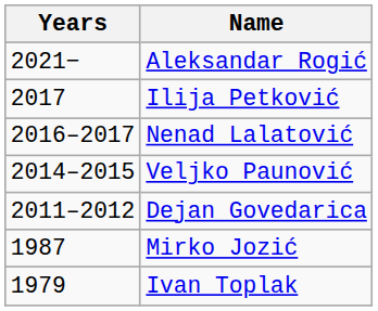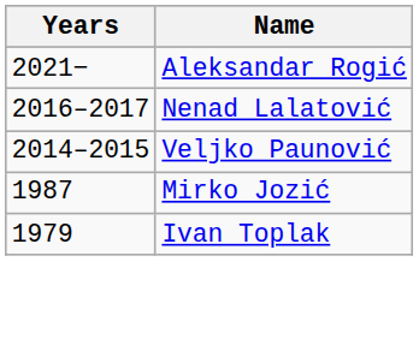 <table class="wikitable">
 <tr>
 <th>Years</th>
 <th>Name</th>
 </tr>
 <tr>
 <td>2021−</td>
 <td> <a href='#'>Aleksandar Rogić</a></td>
 </tr>
 <tr>
-<td>2017</td>
-<td> <a href='#'>Ilija Petković</a></td>
-</tr>
-<tr>
 <td>2016–2017</td>
 <td> <a href='#'>Nenad Lalatović</a></td>
 </tr>
 <tr>
 <td>2014–2015</td>
 <td> <a href='#'>Veljko Paunović</a></td>
-</tr>
-<tr>
-<td>2011–2012</td>
-<td> <a href='#'>Dejan Govedarica</a></td>
 </tr>
 <tr>
 <td>1987</td>
 <td> <a href='#'>Mirko Jozić</a></td>
 </tr>
 <tr>
 <td>1979</td>
 <td> <a href='#'>Ivan Toplak</a></td>
 </tr>
 </table>
